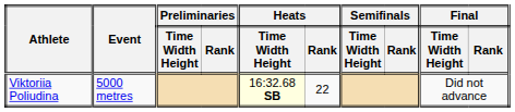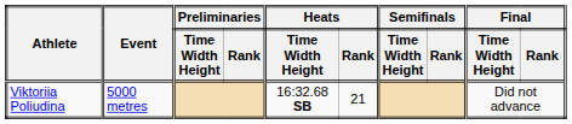 <table class=wikitable style="font-size:90%; border: double;">
 <tr>
 <th rowspan="2" style="border-right:double">Athlete</th>
 <th rowspan="2" style="border-right:double">Event</th>
 <th colspan="2" style="border-right:double; border-bottom:double;">Preliminaries</th>
 <th colspan="2" style="border-right:double; border-bottom:double;">Heats</th>
 <th colspan="2" style="border-right:double; border-bottom:double;">Semifinals</th>
 <th colspan="2" style="border-right:double; border-bottom:double;">Final</th>
 </tr>
 <tr>
 <th>Time<br>Width<br>Height</th>
 <th style="border-right:double">Rank</th>
 <th>Time<br>Width<br>Height</th>
 <th style="border-right:double">Rank</th>
 <th>Time<br>Width<br>Height</th>
 <th style="border-right:double">Rank</th>
 <th>Time<br>Width<br>Height</th>
 <th style="border-right:double">Rank</th>
 </tr>
 <tr style="border-top: double;">
 <td style="border-right:double"><a href='#'>Viktoriia Poliudina</a></td>
 <td style="border-right:double"><a href='#'>5000 metres</a></td>
 <td style="border-right:double" colspan= 2 bgcolor="wheat"></td>
-<td align=center style="background: lightyellow;">16:32.68 <strong>SB</strong></td>
-<td align=center style="border-right:double">22</td>
+<td align=center>16:32.68 <strong>SB</strong></td>
+<td align=center style="border-right:double">21</td>
 <td style="border-right:double" colspan= 2 bgcolor="wheat"></td>
 <td colspan="2" align=center>Did not advance</td>
 </tr>
 </table>
